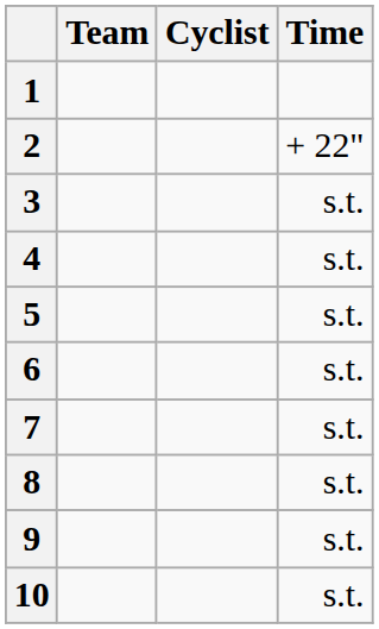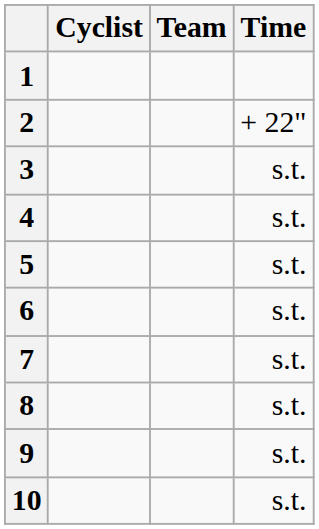 <table class="wikitable">
 <tr>
 <th></th>
+<th>Cyclist</th>
 <th>Team</th>
-<th>Cyclist</th>
 <th>Time</th>
 </tr>
 <tr>
 <th>1</th>
 <td></td>
 <td></td>
 <td align="right"></td>
 </tr>
 <tr>
 <th>2</th>
 <td></td>
 <td></td>
 <td align="right">+ 22"</td>
 </tr>
 <tr>
 <th>3</th>
 <td></td>
 <td></td>
 <td align="right">s.t.</td>
 </tr>
 <tr>
 <th>4</th>
 <td></td>
 <td></td>
 <td align="right">s.t.</td>
 </tr>
 <tr>
 <th>5</th>
 <td></td>
 <td></td>
 <td align="right">s.t.</td>
 </tr>
 <tr>
 <th>6</th>
 <td></td>
 <td></td>
 <td align="right">s.t.</td>
 </tr>
 <tr>
 <th>7</th>
 <td></td>
 <td></td>
 <td align="right">s.t.</td>
 </tr>
 <tr>
 <th>8</th>
 <td></td>
 <td></td>
 <td align="right">s.t.</td>
 </tr>
 <tr>
 <th>9</th>
 <td></td>
 <td></td>
 <td align="right">s.t.</td>
 </tr>
 <tr>
 <th>10</th>
 <td></td>
 <td></td>
 <td align="right">s.t.</td>
 </tr>
 </table>
